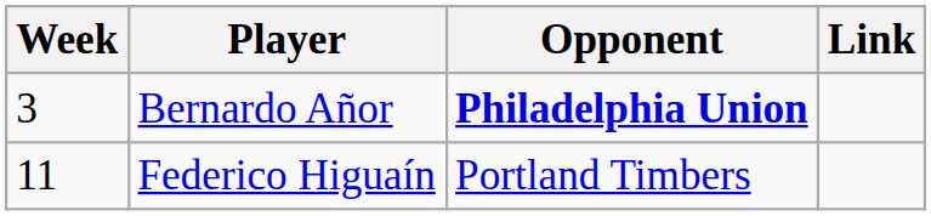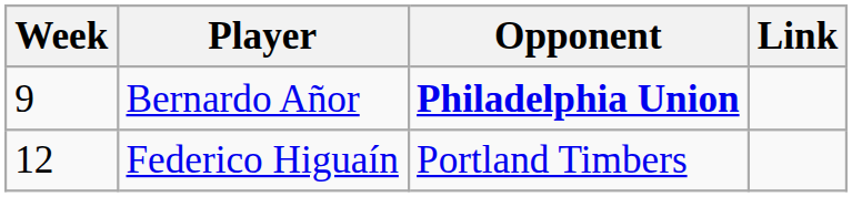 <table class=wikitable>
 <tr>
 <th>Week</th>
 <th>Player</th>
 <th>Opponent</th>
 <th>Link</th>
 </tr>
 <tr>
-<td>3</td>
+<td>9</td>
 <td> <a href='#'>Bernardo Añor</a></td>
 <td><strong><a href='#'>Philadelphia Union</a></strong></td>
 <td></td>
 </tr>
 <tr>
-<td>11</td>
+<td>12</td>
 <td> <a href='#'>Federico Higuaín</a></td>
 <td><a href='#'>Portland Timbers</a></td>
 <td></td>
 </tr>
 </table>
